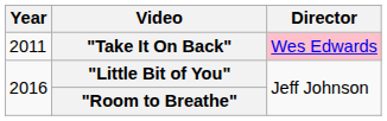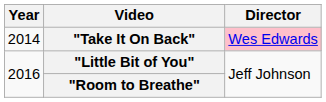 <table class="wikitable plainrowheaders">
 <tr>
 <th>Year</th>
 <th style="width:12em;">Video</th>
 <th>Director</th>
 </tr>
 <tr>
-<td>2011</td>
+<td>2014</td>
 <th scope="row">"Take It On Back"</th>
 <td style="background: pink;"><a href='#'>Wes Edwards</a></td>
 </tr>
 <tr>
 <td rowspan="2">2016</td>
 <th scope="row">"Little Bit of You"</th>
 <td rowspan="2">Jeff Johnson</td>
 </tr>
 <tr>
 <th scope="row">"Room to Breathe"</th>
 </tr>
 </table>
